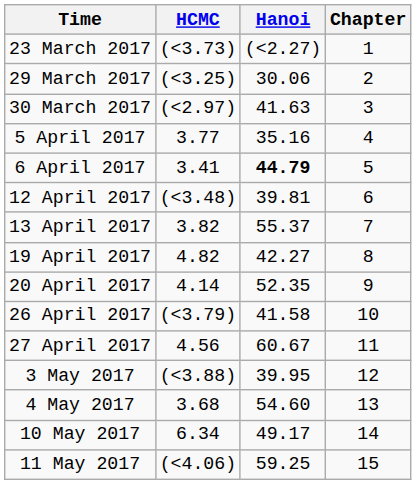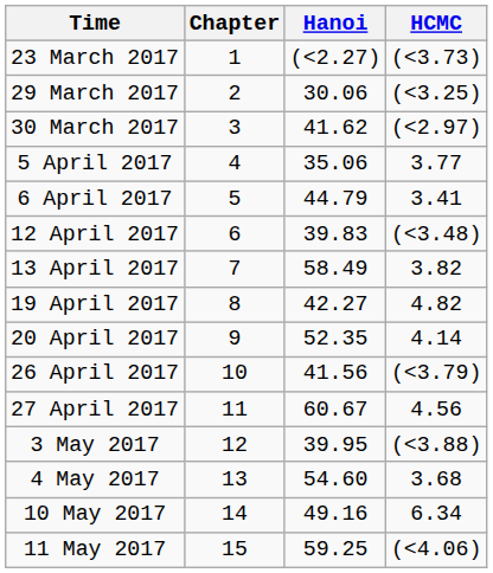 <table class="wikitable" id="cx290" style="text-align:center;">
 <tr>
 <th>Time</th>
+<th>Chapter</th>
+<th><a href='#'>Hanoi</a></th>
 <th><a href='#'>HCMC</a></th>
-<th><a href='#'>Hanoi</a></th>
-<th>Chapter</th>
 </tr>
 <tr>
 <td>23 March 2017</td>
+<td>1</td>
+<td>(<2.27)</td>
 <td>(<3.73)</td>
-<td>(<2.27)</td>
-<td>1</td>
 </tr>
 <tr>
 <td>29 March 2017</td>
+<td>2</td>
+<td>30.06</td>
 <td>(<3.25)</td>
-<td>30.06</td>
-<td>2</td>
 </tr>
 <tr>
 <td>30 March 2017</td>
+<td>3</td>
+<td>41.62</td>
 <td>(<2.97)</td>
-<td>41.63</td>
-<td>3</td>
 </tr>
 <tr>
 <td>5 April 2017</td>
+<td>4</td>
+<td>35.06</td>
 <td>3.77</td>
-<td>35.16</td>
-<td>4</td>
 </tr>
 <tr>
 <td>6 April 2017</td>
+<td>5</td>
+<td>44.79</td>
 <td>3.41</td>
-<td><strong>44.79</strong></td>
-<td>5</td>
 </tr>
 <tr>
 <td>12 April 2017</td>
+<td>6</td>
+<td>39.83</td>
 <td>(<3.48)</td>
-<td>39.81</td>
-<td>6</td>
 </tr>
 <tr>
 <td>13 April 2017</td>
+<td>7</td>
+<td>58.49</td>
 <td>3.82</td>
-<td>55.37</td>
-<td>7</td>
 </tr>
 <tr>
 <td>19 April 2017</td>
+<td>8</td>
+<td>42.27</td>
 <td>4.82</td>
-<td>42.27</td>
-<td>8</td>
 </tr>
 <tr>
 <td>20 April 2017</td>
+<td>9</td>
+<td>52.35</td>
 <td>4.14</td>
-<td>52.35</td>
-<td>9</td>
 </tr>
 <tr>
 <td>26 April 2017</td>
+<td>10</td>
+<td>41.56</td>
 <td>(<3.79)</td>
-<td>41.58</td>
-<td>10</td>
 </tr>
 <tr>
 <td>27 April 2017</td>
+<td>11</td>
+<td>60.67</td>
 <td>4.56</td>
-<td>60.67</td>
-<td>11</td>
 </tr>
 <tr>
 <td>3 May 2017</td>
+<td>12</td>
+<td>39.95</td>
 <td>(<3.88)</td>
-<td>39.95</td>
-<td>12</td>
 </tr>
 <tr>
 <td>4 May 2017</td>
+<td>13</td>
+<td>54.60</td>
 <td>3.68</td>
-<td>54.60</td>
-<td>13</td>
 </tr>
 <tr>
 <td>10 May 2017</td>
+<td>14</td>
+<td>49.16</td>
 <td>6.34</td>
-<td>49.17</td>
-<td>14</td>
 </tr>
 <tr>
 <td>11 May 2017</td>
+<td>15</td>
+<td>59.25</td>
 <td>(<4.06)</td>
-<td>59.25</td>
-<td>15</td>
 </tr>
 </table>
